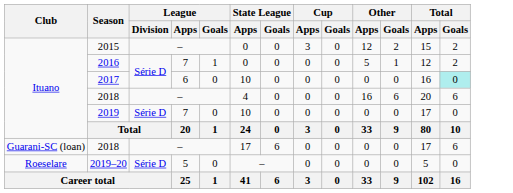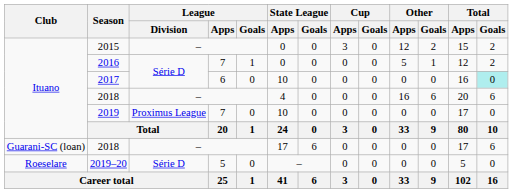 <table class="wikitable" style="text-align: center">
 <tr>
 <th rowspan="2">Club</th>
 <th rowspan="2">Season</th>
 <th colspan="3">League</th>
 <th colspan="2">State League</th>
 <th colspan="2">Cup</th>
 <th colspan="2">Other</th>
 <th colspan="2">Total</th>
 </tr>
 <tr>
 <th>Division</th>
 <th>Apps</th>
 <th>Goals</th>
 <th>Apps</th>
 <th>Goals</th>
 <th>Apps</th>
 <th>Goals</th>
 <th>Apps</th>
 <th>Goals</th>
 <th>Apps</th>
 <th>Goals</th>
 </tr>
 <tr>
 <td rowspan="6"><a href='#'>Ituano</a></td>
 <td>2015</td>
 <td colspan="3">–</td>
 <td>0</td>
 <td>0</td>
 <td>3</td>
 <td>0</td>
 <td>12</td>
 <td>2</td>
 <td>15</td>
 <td>2</td>
 </tr>
 <tr>
 <td><a href='#'>2016</a></td>
 <td rowspan="2"><a href='#'>Série D</a></td>
 <td>7</td>
 <td>1</td>
 <td>0</td>
 <td>0</td>
 <td>0</td>
 <td>0</td>
 <td>5</td>
 <td>1</td>
 <td>12</td>
 <td>2</td>
 </tr>
 <tr>
 <td><a href='#'>2017</a></td>
 <td>6</td>
 <td>0</td>
 <td>10</td>
 <td>0</td>
 <td>0</td>
 <td>0</td>
 <td>0</td>
 <td>0</td>
 <td>16</td>
 <td style="background: paleturquoise;">0</td>
 </tr>
 <tr>
 <td>2018</td>
 <td colspan="3">–</td>
 <td>4</td>
 <td>0</td>
 <td>0</td>
 <td>0</td>
 <td>16</td>
 <td>6</td>
 <td>20</td>
 <td>6</td>
 </tr>
 <tr>
 <td><a href='#'>2019</a></td>
-<td><a href='#'>Série D</a></td>
+<td><a href='#'>Proximus League</a></td>
 <td>7</td>
 <td>0</td>
 <td>10</td>
 <td>0</td>
 <td>0</td>
 <td>0</td>
 <td>0</td>
 <td>0</td>
 <td>17</td>
 <td>0</td>
 </tr>
 <tr>
 <th colspan="2"><strong>Total</strong></th>
 <th>20</th>
 <th>1</th>
 <th>24</th>
 <th>0</th>
 <th>3</th>
 <th>0</th>
 <th>33</th>
 <th>9</th>
 <th>80</th>
 <th>10</th>
 </tr>
 <tr>
 <td><a href='#'>Guarani-SC</a> (loan)</td>
 <td>2018</td>
 <td colspan="3">–</td>
 <td>17</td>
 <td>6</td>
 <td>0</td>
 <td>0</td>
 <td>0</td>
 <td>0</td>
 <td>17</td>
 <td>6</td>
 </tr>
 <tr>
 <td><a href='#'>Roeselare</a></td>
 <td><a href='#'>2019–20</a></td>
 <td><a href='#'>Série D</a></td>
 <td>5</td>
 <td>0</td>
 <td colspan="2">–</td>
 <td>0</td>
 <td>0</td>
 <td>0</td>
 <td>0</td>
 <td>5</td>
 <td>0</td>
 </tr>
 <tr>
 <th colspan="3"><strong>Career total</strong></th>
 <th>25</th>
 <th>1</th>
 <th>41</th>
 <th>6</th>
 <th>3</th>
 <th>0</th>
 <th>33</th>
 <th>9</th>
 <th>102</th>
 <th>16</th>
 </tr>
 </table>
